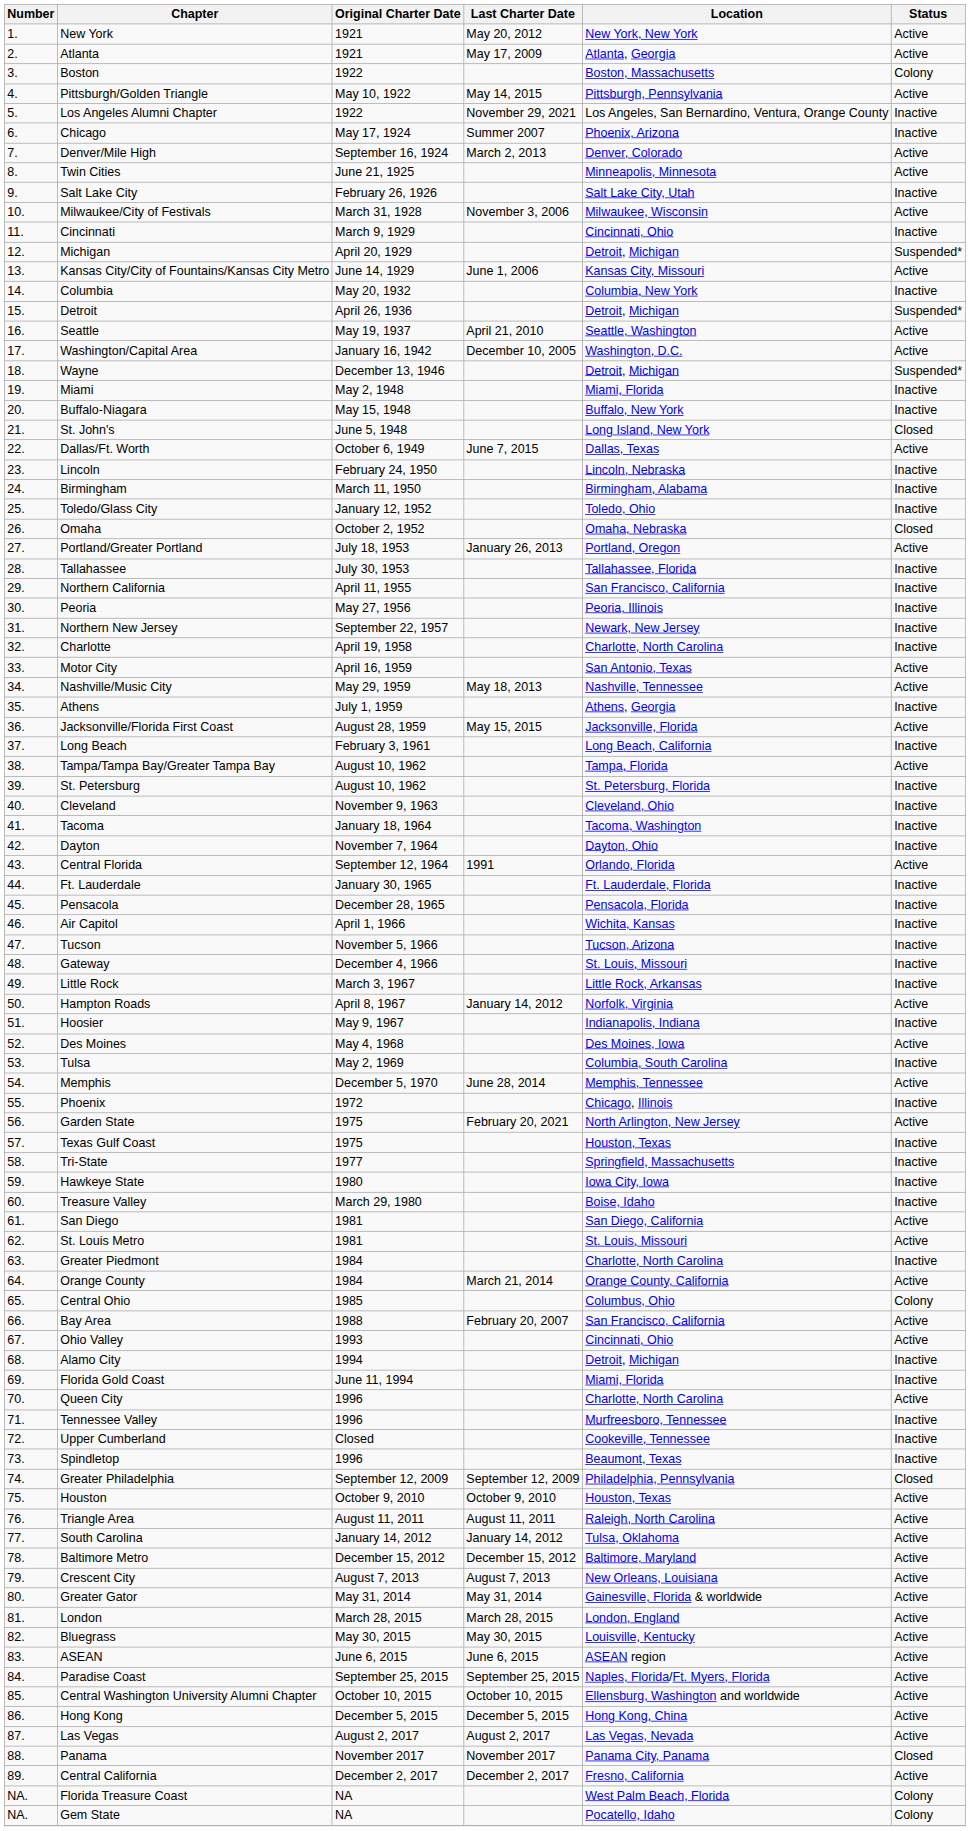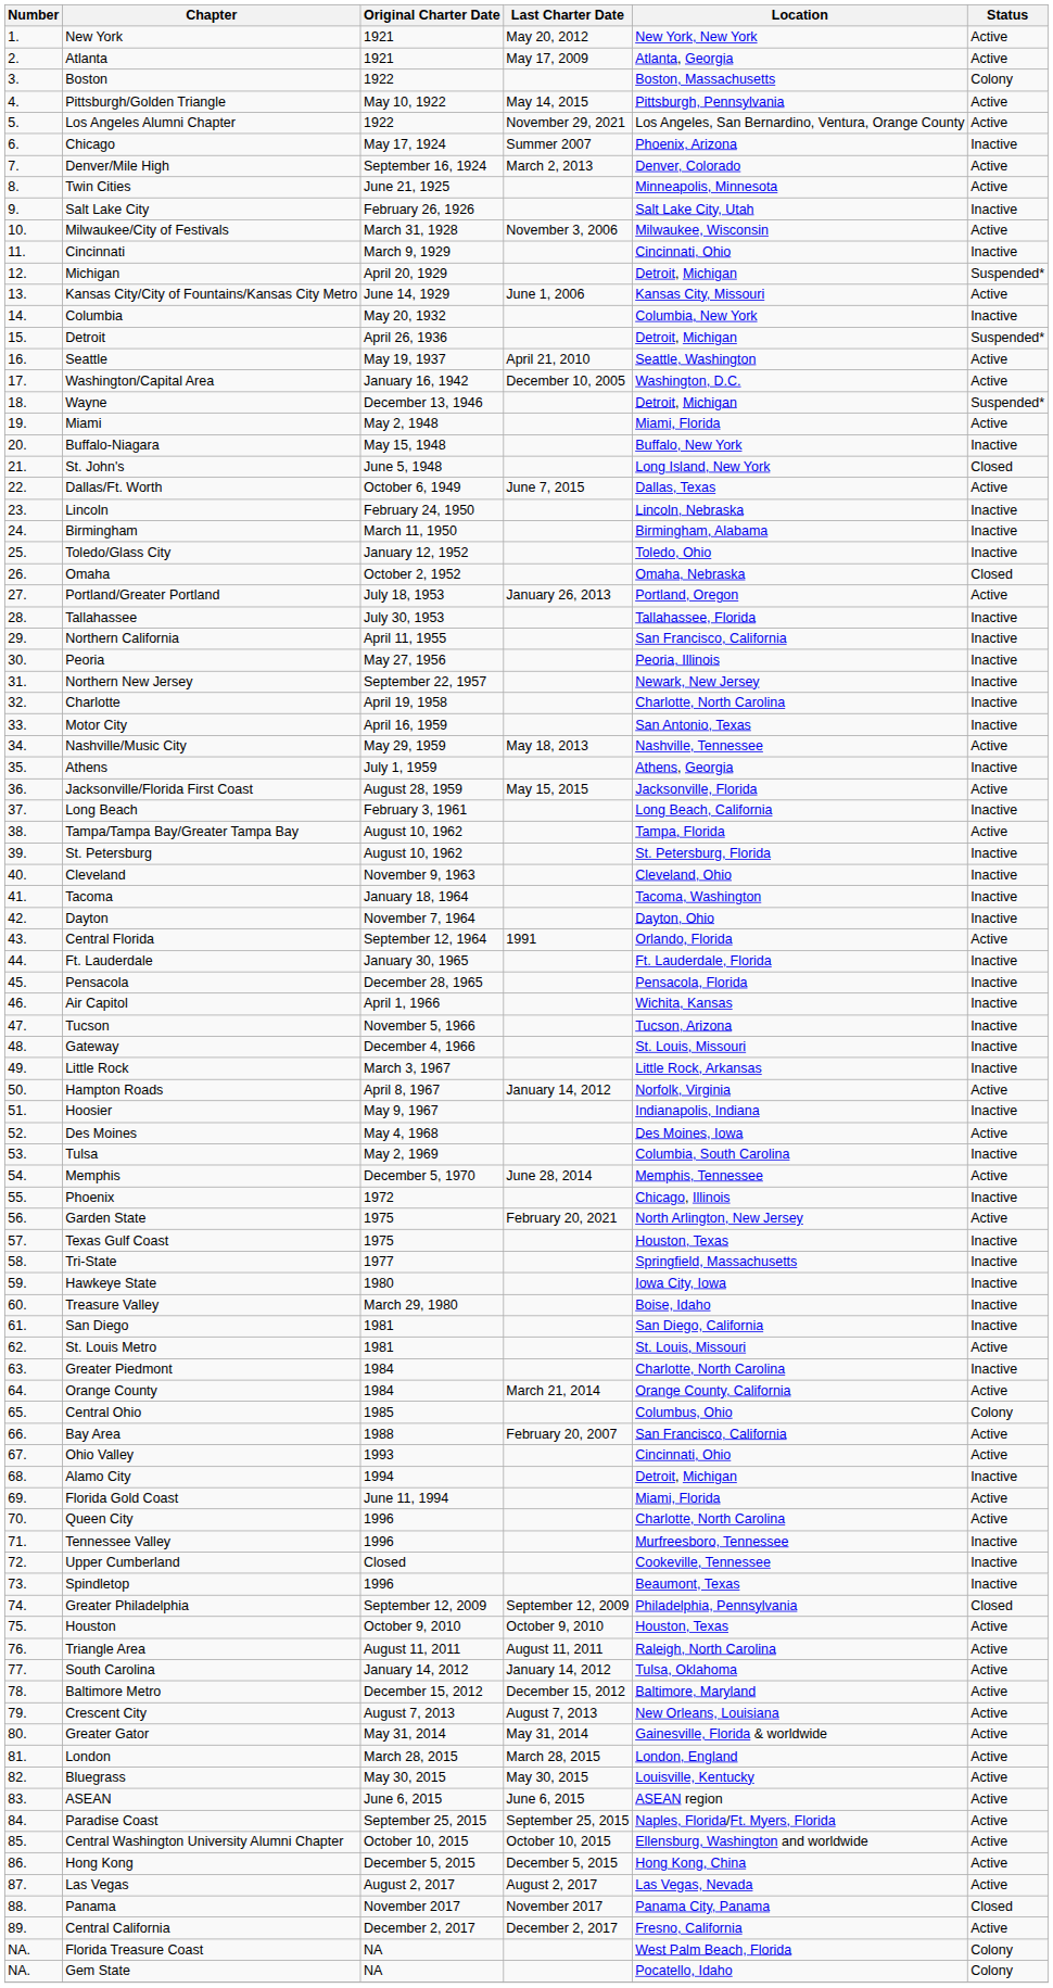 <table class="wikitable">
 <tr>
 <th>Number</th>
 <th>Chapter</th>
 <th>Original Charter Date</th>
 <th>Last Charter Date</th>
 <th>Location</th>
 <th>Status</th>
 </tr>
 <tr>
 <td>1.</td>
 <td>New York</td>
 <td>1921</td>
 <td>May 20, 2012</td>
 <td><a href='#'>New York, New York</a></td>
 <td>Active</td>
 </tr>
 <tr>
 <td>2.</td>
 <td>Atlanta</td>
 <td>1921</td>
 <td>May 17, 2009</td>
 <td><a href='#'>Atlanta</a>, <a href='#'>Georgia</a></td>
 <td>Active</td>
 </tr>
 <tr>
 <td>3.</td>
 <td>Boston</td>
 <td>1922</td>
 <td></td>
 <td><a href='#'>Boston, Massachusetts</a></td>
 <td>Colony</td>
 </tr>
 <tr>
 <td>4.</td>
 <td>Pittsburgh/Golden Triangle</td>
 <td>May 10, 1922</td>
 <td>May 14, 2015</td>
 <td><a href='#'>Pittsburgh, Pennsylvania</a></td>
 <td>Active</td>
 </tr>
 <tr>
 <td>5.</td>
 <td>Los Angeles Alumni Chapter</td>
 <td>1922</td>
 <td>November 29, 2021</td>
 <td>Los Angeles, San Bernardino, Ventura, Orange County</td>
-<td>Inactive</td>
+<td>Active</td>
 </tr>
 <tr>
 <td>6.</td>
 <td>Chicago</td>
 <td>May 17, 1924</td>
 <td>Summer 2007</td>
 <td><a href='#'>Phoenix, Arizona</a></td>
 <td>Inactive</td>
 </tr>
 <tr>
 <td>7.</td>
 <td>Denver/Mile High</td>
 <td>September 16, 1924</td>
 <td>March 2, 2013</td>
 <td><a href='#'>Denver, Colorado</a></td>
 <td>Active</td>
 </tr>
 <tr>
 <td>8.</td>
 <td>Twin Cities</td>
 <td>June 21, 1925</td>
 <td></td>
 <td><a href='#'>Minneapolis, Minnesota</a></td>
 <td>Active</td>
 </tr>
 <tr>
 <td>9.</td>
 <td>Salt Lake City</td>
 <td>February 26, 1926</td>
 <td></td>
 <td><a href='#'>Salt Lake City, Utah</a></td>
 <td>Inactive</td>
 </tr>
 <tr>
 <td>10.</td>
 <td>Milwaukee/City of Festivals</td>
 <td>March 31, 1928</td>
 <td>November 3, 2006</td>
 <td><a href='#'>Milwaukee, Wisconsin</a></td>
 <td>Active</td>
 </tr>
 <tr>
 <td>11.</td>
 <td>Cincinnati</td>
 <td>March 9, 1929</td>
 <td></td>
 <td><a href='#'>Cincinnati, Ohio</a></td>
 <td>Inactive</td>
 </tr>
 <tr>
 <td>12.</td>
 <td>Michigan</td>
 <td>April 20, 1929</td>
 <td></td>
 <td><a href='#'>Detroit</a>, <a href='#'>Michigan</a></td>
 <td>Suspended*</td>
 </tr>
 <tr>
 <td>13.</td>
 <td>Kansas City/City of Fountains/Kansas City Metro</td>
 <td>June 14, 1929</td>
 <td>June 1, 2006</td>
 <td><a href='#'>Kansas City, Missouri</a></td>
 <td>Active</td>
 </tr>
 <tr>
 <td>14.</td>
 <td>Columbia</td>
 <td>May 20, 1932</td>
 <td></td>
 <td><a href='#'>Columbia, New York</a></td>
 <td>Inactive</td>
 </tr>
 <tr>
 <td>15.</td>
 <td>Detroit</td>
 <td>April 26, 1936</td>
 <td></td>
 <td><a href='#'>Detroit</a>, <a href='#'>Michigan</a></td>
 <td>Suspended*</td>
 </tr>
 <tr>
 <td>16.</td>
 <td>Seattle</td>
 <td>May 19, 1937</td>
 <td>April 21, 2010</td>
 <td><a href='#'>Seattle, Washington</a></td>
 <td>Active</td>
 </tr>
 <tr>
 <td>17.</td>
 <td>Washington/Capital Area</td>
 <td>January 16, 1942</td>
 <td>December 10, 2005</td>
 <td><a href='#'>Washington, D.C.</a></td>
 <td>Active</td>
 </tr>
 <tr>
 <td>18.</td>
 <td>Wayne</td>
 <td>December 13, 1946</td>
 <td></td>
 <td><a href='#'>Detroit</a>, <a href='#'>Michigan</a></td>
 <td>Suspended*</td>
 </tr>
 <tr>
 <td>19.</td>
 <td>Miami</td>
 <td>May 2, 1948</td>
 <td></td>
 <td><a href='#'>Miami, Florida</a></td>
-<td>Inactive</td>
+<td>Active</td>
 </tr>
 <tr>
 <td>20.</td>
 <td>Buffalo-Niagara</td>
 <td>May 15, 1948</td>
 <td></td>
 <td><a href='#'>Buffalo, New York</a></td>
 <td>Inactive</td>
 </tr>
 <tr>
 <td>21.</td>
 <td>St. John's</td>
 <td>June 5, 1948</td>
 <td></td>
 <td><a href='#'>Long Island, New York</a></td>
 <td>Closed</td>
 </tr>
 <tr>
 <td>22.</td>
 <td>Dallas/Ft. Worth</td>
 <td>October 6, 1949</td>
 <td>June 7, 2015</td>
 <td><a href='#'>Dallas, Texas</a></td>
 <td>Active</td>
 </tr>
 <tr>
 <td>23.</td>
 <td>Lincoln</td>
 <td>February 24, 1950</td>
 <td></td>
 <td><a href='#'>Lincoln, Nebraska</a></td>
 <td>Inactive</td>
 </tr>
 <tr>
 <td>24.</td>
 <td>Birmingham</td>
 <td>March 11, 1950</td>
 <td></td>
 <td><a href='#'>Birmingham, Alabama</a></td>
 <td>Inactive</td>
 </tr>
 <tr>
 <td>25.</td>
 <td>Toledo/Glass City</td>
 <td>January 12, 1952</td>
 <td></td>
 <td><a href='#'>Toledo, Ohio</a></td>
 <td>Inactive</td>
 </tr>
 <tr>
 <td>26.</td>
 <td>Omaha</td>
 <td>October 2, 1952</td>
 <td></td>
 <td><a href='#'>Omaha, Nebraska</a></td>
 <td>Closed</td>
 </tr>
 <tr>
 <td>27.</td>
 <td>Portland/Greater Portland</td>
 <td>July 18, 1953</td>
 <td>January 26, 2013</td>
 <td><a href='#'>Portland, Oregon</a></td>
 <td>Active</td>
 </tr>
 <tr>
 <td>28.</td>
 <td>Tallahassee</td>
 <td>July 30, 1953</td>
 <td></td>
 <td><a href='#'>Tallahassee, Florida</a></td>
 <td>Inactive</td>
 </tr>
 <tr>
 <td>29.</td>
 <td>Northern California</td>
 <td>April 11, 1955</td>
 <td></td>
 <td><a href='#'>San Francisco, California</a></td>
 <td>Inactive</td>
 </tr>
 <tr>
 <td>30.</td>
 <td>Peoria</td>
 <td>May 27, 1956</td>
 <td></td>
 <td><a href='#'>Peoria, Illinois</a></td>
 <td>Inactive</td>
 </tr>
 <tr>
 <td>31.</td>
 <td>Northern New Jersey</td>
 <td>September 22, 1957</td>
 <td></td>
 <td><a href='#'>Newark, New Jersey</a></td>
 <td>Inactive</td>
 </tr>
 <tr>
 <td>32.</td>
 <td>Charlotte</td>
 <td>April 19, 1958</td>
 <td></td>
 <td><a href='#'>Charlotte, North Carolina</a></td>
 <td>Inactive</td>
 </tr>
 <tr>
 <td>33.</td>
 <td>Motor City</td>
 <td>April 16, 1959</td>
 <td></td>
 <td><a href='#'>San Antonio, Texas</a></td>
-<td>Active</td>
+<td>Inactive</td>
 </tr>
 <tr>
 <td>34.</td>
 <td>Nashville/Music City</td>
 <td>May 29, 1959</td>
 <td>May 18, 2013</td>
 <td><a href='#'>Nashville, Tennessee</a></td>
 <td>Active</td>
 </tr>
 <tr>
 <td>35.</td>
 <td>Athens</td>
 <td>July 1, 1959</td>
 <td></td>
 <td><a href='#'>Athens</a>, <a href='#'>Georgia</a></td>
 <td>Inactive</td>
 </tr>
 <tr>
 <td>36.</td>
 <td>Jacksonville/Florida First Coast</td>
 <td>August 28, 1959</td>
 <td>May 15, 2015</td>
 <td><a href='#'>Jacksonville, Florida</a></td>
 <td>Active</td>
 </tr>
 <tr>
 <td>37.</td>
 <td>Long Beach</td>
 <td>February 3, 1961</td>
 <td></td>
 <td><a href='#'>Long Beach, California</a></td>
 <td>Inactive</td>
 </tr>
 <tr>
 <td>38.</td>
 <td>Tampa/Tampa Bay/Greater Tampa Bay</td>
 <td>August 10, 1962</td>
 <td></td>
 <td><a href='#'>Tampa, Florida</a></td>
 <td>Active</td>
 </tr>
 <tr>
 <td>39.</td>
 <td>St. Petersburg</td>
 <td>August 10, 1962</td>
 <td></td>
 <td><a href='#'>St. Petersburg, Florida</a></td>
 <td>Inactive</td>
 </tr>
 <tr>
 <td>40.</td>
 <td>Cleveland</td>
 <td>November 9, 1963</td>
 <td></td>
 <td><a href='#'>Cleveland, Ohio</a></td>
 <td>Inactive</td>
 </tr>
 <tr>
 <td>41.</td>
 <td>Tacoma</td>
 <td>January 18, 1964</td>
 <td></td>
 <td><a href='#'>Tacoma, Washington</a></td>
 <td>Inactive</td>
 </tr>
 <tr>
 <td>42.</td>
 <td>Dayton</td>
 <td>November 7, 1964</td>
 <td></td>
 <td><a href='#'>Dayton, Ohio</a></td>
 <td>Inactive</td>
 </tr>
 <tr>
 <td>43.</td>
 <td>Central Florida</td>
 <td>September 12, 1964</td>
 <td>1991</td>
 <td><a href='#'>Orlando, Florida</a></td>
 <td>Active</td>
 </tr>
 <tr>
 <td>44.</td>
 <td>Ft. Lauderdale</td>
 <td>January 30, 1965</td>
 <td></td>
 <td><a href='#'>Ft. Lauderdale, Florida</a></td>
 <td>Inactive</td>
 </tr>
 <tr>
 <td>45.</td>
 <td>Pensacola</td>
 <td>December 28, 1965</td>
 <td></td>
 <td><a href='#'>Pensacola, Florida</a></td>
 <td>Inactive</td>
 </tr>
 <tr>
 <td>46.</td>
 <td>Air Capitol</td>
 <td>April 1, 1966</td>
 <td></td>
 <td><a href='#'>Wichita, Kansas</a></td>
 <td>Inactive</td>
 </tr>
 <tr>
 <td>47.</td>
 <td>Tucson</td>
 <td>November 5, 1966</td>
 <td></td>
 <td><a href='#'>Tucson, Arizona</a></td>
 <td>Inactive</td>
 </tr>
 <tr>
 <td>48.</td>
 <td>Gateway</td>
 <td>December 4, 1966</td>
 <td></td>
 <td><a href='#'>St. Louis, Missouri</a></td>
 <td>Inactive</td>
 </tr>
 <tr>
 <td>49.</td>
 <td>Little Rock</td>
 <td>March 3, 1967</td>
 <td></td>
 <td><a href='#'>Little Rock, Arkansas</a></td>
 <td>Inactive</td>
 </tr>
 <tr>
 <td>50.</td>
 <td>Hampton Roads</td>
 <td>April 8, 1967</td>
 <td>January 14, 2012</td>
 <td><a href='#'>Norfolk, Virginia</a></td>
 <td>Active</td>
 </tr>
 <tr>
 <td>51.</td>
 <td>Hoosier</td>
 <td>May 9, 1967</td>
 <td></td>
 <td><a href='#'>Indianapolis, Indiana</a></td>
 <td>Inactive</td>
 </tr>
 <tr>
 <td>52.</td>
 <td>Des Moines</td>
 <td>May 4, 1968</td>
 <td></td>
 <td><a href='#'>Des Moines, Iowa</a></td>
 <td>Active</td>
 </tr>
 <tr>
 <td>53.</td>
 <td>Tulsa</td>
 <td>May 2, 1969</td>
 <td></td>
 <td><a href='#'>Columbia, South Carolina</a></td>
 <td>Inactive</td>
 </tr>
 <tr>
 <td>54.</td>
 <td>Memphis</td>
 <td>December 5, 1970</td>
 <td>June 28, 2014</td>
 <td><a href='#'>Memphis, Tennessee</a></td>
 <td>Active</td>
 </tr>
 <tr>
 <td>55.</td>
 <td>Phoenix</td>
 <td>1972</td>
 <td></td>
 <td><a href='#'>Chicago</a>, <a href='#'>Illinois</a></td>
 <td>Inactive</td>
 </tr>
 <tr>
 <td>56.</td>
 <td>Garden State</td>
 <td>1975</td>
 <td>February 20, 2021</td>
 <td><a href='#'>North Arlington, New Jersey</a></td>
 <td>Active</td>
 </tr>
 <tr>
 <td>57.</td>
 <td>Texas Gulf Coast</td>
 <td>1975</td>
 <td></td>
 <td><a href='#'>Houston, Texas</a></td>
 <td>Inactive</td>
 </tr>
 <tr>
 <td>58.</td>
 <td>Tri-State</td>
 <td>1977</td>
 <td></td>
 <td><a href='#'>Springfield, Massachusetts</a></td>
 <td>Inactive</td>
 </tr>
 <tr>
 <td>59.</td>
 <td>Hawkeye State</td>
 <td>1980</td>
 <td></td>
 <td><a href='#'>Iowa City, Iowa</a></td>
 <td>Inactive</td>
 </tr>
 <tr>
 <td>60.</td>
 <td>Treasure Valley</td>
 <td>March 29, 1980</td>
 <td></td>
 <td><a href='#'>Boise, Idaho</a></td>
 <td>Inactive</td>
 </tr>
 <tr>
 <td>61.</td>
 <td>San Diego</td>
 <td>1981</td>
 <td></td>
 <td><a href='#'>San Diego, California</a></td>
-<td>Active</td>
+<td>Inactive</td>
 </tr>
 <tr>
 <td>62.</td>
 <td>St. Louis Metro</td>
 <td>1981</td>
 <td></td>
 <td><a href='#'>St. Louis, Missouri</a></td>
 <td>Active</td>
 </tr>
 <tr>
 <td>63.</td>
 <td>Greater Piedmont</td>
 <td>1984</td>
 <td></td>
 <td><a href='#'>Charlotte, North Carolina</a></td>
 <td>Inactive</td>
 </tr>
 <tr>
 <td>64.</td>
 <td>Orange County</td>
 <td>1984</td>
 <td>March 21, 2014</td>
 <td><a href='#'>Orange County, California</a></td>
 <td>Active</td>
 </tr>
 <tr>
 <td>65.</td>
 <td>Central Ohio</td>
 <td>1985</td>
 <td></td>
 <td><a href='#'>Columbus, Ohio</a></td>
 <td>Colony</td>
 </tr>
 <tr>
 <td>66.</td>
 <td>Bay Area</td>
 <td>1988</td>
 <td>February 20, 2007</td>
 <td><a href='#'>San Francisco, California</a></td>
 <td>Active</td>
 </tr>
 <tr>
 <td>67.</td>
 <td>Ohio Valley</td>
 <td>1993</td>
 <td></td>
 <td><a href='#'>Cincinnati, Ohio</a></td>
 <td>Active</td>
 </tr>
 <tr>
 <td>68.</td>
 <td>Alamo City</td>
 <td>1994</td>
 <td></td>
 <td><a href='#'>Detroit</a>, <a href='#'>Michigan</a></td>
 <td>Inactive</td>
 </tr>
 <tr>
 <td>69.</td>
 <td>Florida Gold Coast</td>
 <td>June 11, 1994</td>
 <td></td>
 <td><a href='#'>Miami, Florida</a></td>
-<td>Inactive</td>
+<td>Active</td>
 </tr>
 <tr>
 <td>70.</td>
 <td>Queen City</td>
 <td>1996</td>
 <td></td>
 <td><a href='#'>Charlotte, North Carolina</a></td>
 <td>Active</td>
 </tr>
 <tr>
 <td>71.</td>
 <td>Tennessee Valley</td>
 <td>1996</td>
 <td></td>
 <td><a href='#'>Murfreesboro, Tennessee</a></td>
 <td>Inactive</td>
 </tr>
 <tr>
 <td>72.</td>
 <td>Upper Cumberland</td>
 <td>Closed</td>
 <td></td>
 <td><a href='#'>Cookeville, Tennessee</a></td>
 <td>Inactive</td>
 </tr>
 <tr>
 <td>73.</td>
 <td>Spindletop</td>
 <td>1996</td>
 <td></td>
 <td><a href='#'>Beaumont, Texas</a></td>
 <td>Inactive</td>
 </tr>
 <tr>
 <td>74.</td>
 <td>Greater Philadelphia</td>
 <td>September 12, 2009</td>
 <td>September 12, 2009</td>
 <td><a href='#'>Philadelphia, Pennsylvania</a></td>
 <td>Closed</td>
 </tr>
 <tr>
 <td>75.</td>
 <td>Houston</td>
 <td>October 9, 2010</td>
 <td>October 9, 2010</td>
 <td><a href='#'>Houston, Texas</a></td>
 <td>Active</td>
 </tr>
 <tr>
 <td>76.</td>
 <td>Triangle Area</td>
 <td>August 11, 2011</td>
 <td>August 11, 2011</td>
 <td><a href='#'>Raleigh, North Carolina</a></td>
 <td>Active</td>
 </tr>
 <tr>
 <td>77.</td>
 <td>South Carolina</td>
 <td>January 14, 2012</td>
 <td>January 14, 2012</td>
 <td><a href='#'>Tulsa, Oklahoma</a></td>
 <td>Active</td>
 </tr>
 <tr>
 <td>78.</td>
 <td>Baltimore Metro</td>
 <td>December 15, 2012</td>
 <td>December 15, 2012</td>
 <td><a href='#'>Baltimore, Maryland</a></td>
 <td>Active</td>
 </tr>
 <tr>
 <td>79.</td>
 <td>Crescent City</td>
 <td>August 7, 2013</td>
 <td>August 7, 2013</td>
 <td><a href='#'>New Orleans, Louisiana</a></td>
 <td>Active</td>
 </tr>
 <tr>
 <td>80.</td>
 <td>Greater Gator</td>
 <td>May 31, 2014</td>
 <td>May 31, 2014</td>
 <td><a href='#'>Gainesville, Florida</a> & worldwide</td>
 <td>Active</td>
 </tr>
 <tr>
 <td>81.</td>
 <td>London</td>
 <td>March 28, 2015</td>
 <td>March 28, 2015</td>
 <td><a href='#'>London, England</a></td>
 <td>Active</td>
 </tr>
 <tr>
 <td>82.</td>
 <td>Bluegrass</td>
 <td>May 30, 2015</td>
 <td>May 30, 2015</td>
 <td><a href='#'>Louisville, Kentucky</a></td>
 <td>Active</td>
 </tr>
 <tr>
 <td>83.</td>
 <td>ASEAN</td>
 <td>June 6, 2015</td>
 <td>June 6, 2015</td>
 <td><a href='#'>ASEAN</a> region</td>
 <td>Active</td>
 </tr>
 <tr>
 <td>84.</td>
 <td>Paradise Coast</td>
 <td>September 25, 2015</td>
 <td>September 25, 2015</td>
 <td><a href='#'>Naples, Florida</a>/<a href='#'>Ft. Myers, Florida</a></td>
 <td>Active</td>
 </tr>
 <tr>
 <td>85.</td>
 <td>Central Washington University Alumni Chapter</td>
 <td>October 10, 2015</td>
 <td>October 10, 2015</td>
 <td><a href='#'>Ellensburg, Washington</a> and worldwide</td>
 <td>Active</td>
 </tr>
 <tr>
 <td>86.</td>
 <td>Hong Kong</td>
 <td>December 5, 2015</td>
 <td>December 5, 2015</td>
 <td><a href='#'>Hong Kong, China</a></td>
 <td>Active</td>
 </tr>
 <tr>
 <td>87.</td>
 <td>Las Vegas</td>
 <td>August 2, 2017</td>
 <td>August 2, 2017</td>
 <td><a href='#'>Las Vegas, Nevada</a></td>
 <td>Active</td>
 </tr>
 <tr>
 <td>88.</td>
 <td>Panama</td>
 <td>November 2017</td>
 <td>November 2017</td>
 <td><a href='#'>Panama City, Panama</a></td>
 <td>Closed</td>
 </tr>
 <tr>
 <td>89.</td>
 <td>Central California</td>
 <td>December 2, 2017</td>
 <td>December 2, 2017</td>
 <td><a href='#'>Fresno, California</a></td>
 <td>Active</td>
 </tr>
 <tr>
 <td>NA.</td>
 <td>Florida Treasure Coast</td>
 <td>NA</td>
 <td></td>
 <td><a href='#'>West Palm Beach, Florida</a></td>
 <td>Colony</td>
 </tr>
 <tr>
 <td>NA.</td>
 <td>Gem State</td>
 <td>NA</td>
 <td></td>
 <td><a href='#'>Pocatello, Idaho</a></td>
 <td>Colony</td>
 </tr>
 <tr>
 </tr>
 </table>
